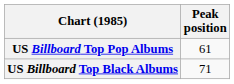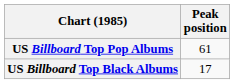 <table class="wikitable sortable plainrowheaders" style="text-align:center">
 <tr>
 <th scope="col">Chart (1985)</th>
 <th scope="col">Peak<br>position</th>
 </tr>
 <tr>
 <th scope="row">US <a href='#'><em>Billboard</em> Top Pop Albums</a></th>
 <td>61</td>
 </tr>
 <tr>
 <th scope="row">US <em>Billboard</em> <a href='#'>Top Black Albums</a></th>
-<td>71</td>
+<td>17</td>
 </tr>
 </table>
